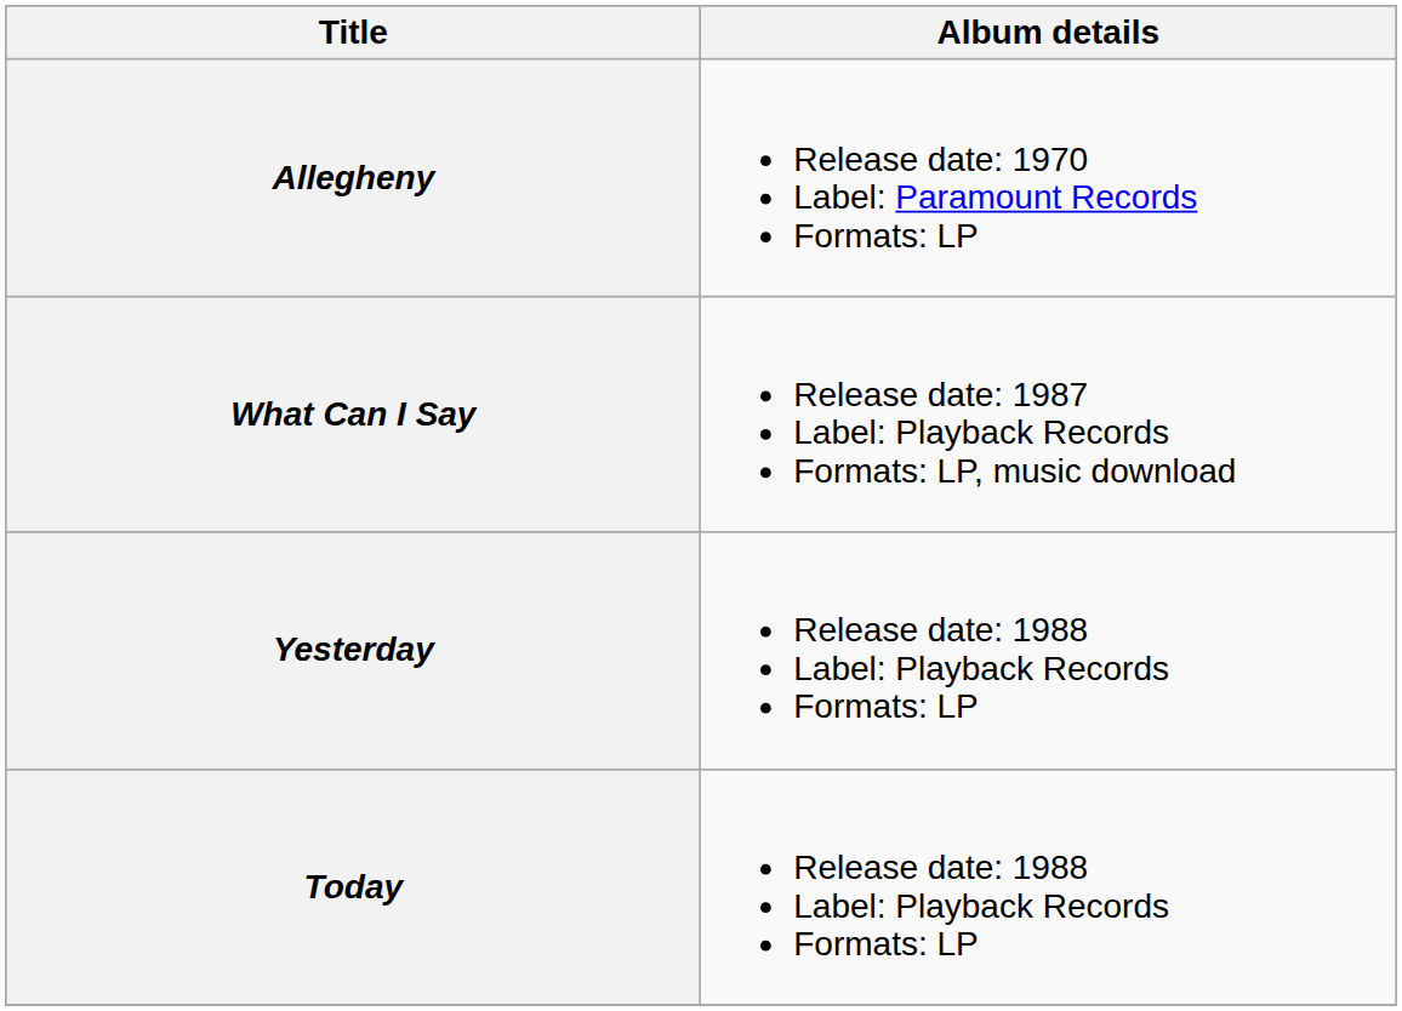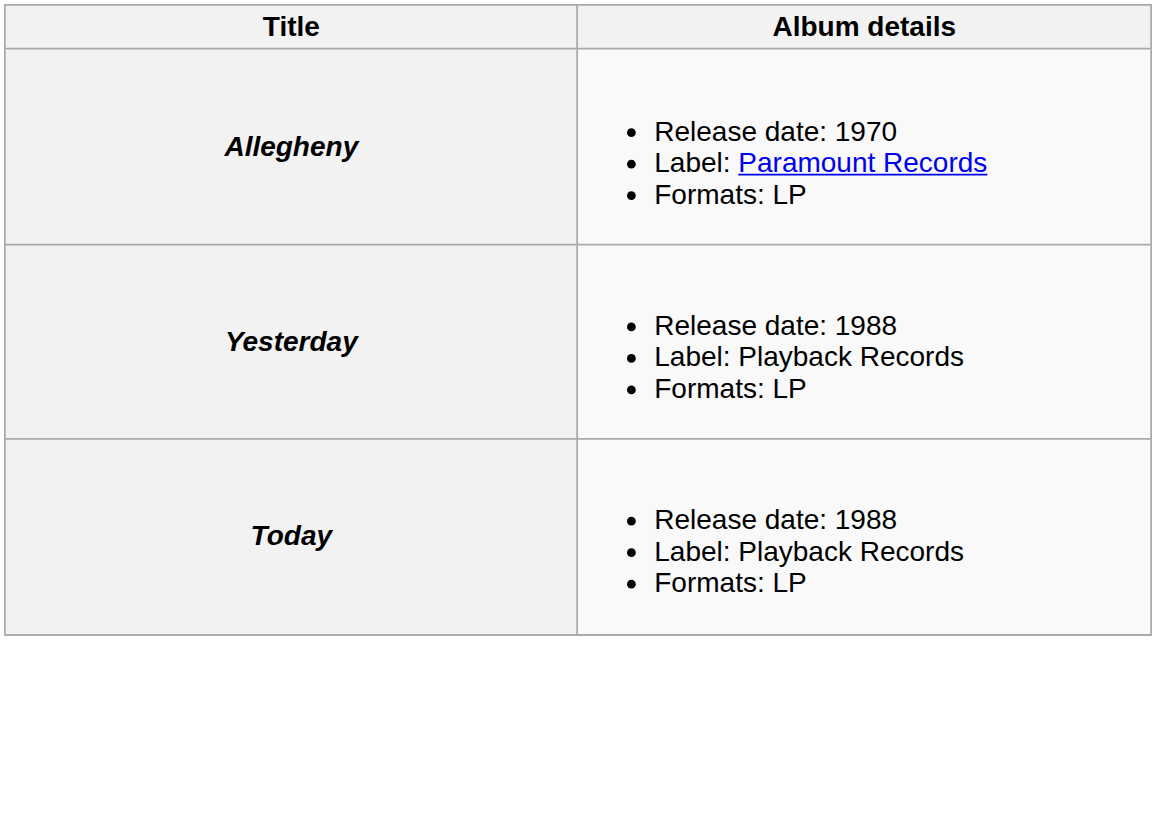 <table class="wikitable plainrowheaders" style="text-align:center;">
 <tr>
 <th scope="col" style="width:20em;">Title</th>
 <th scope="col" style="width:20em;">Album details</th>
 </tr>
 <tr>
 <th scope="row"><em>Allegheny</em></th>
 <td align="left"><br><ul><li>Release date: 1970</li><li>Label: <a href='#'>Paramount Records</a></li><li>Formats: LP</li></ul></td>
-</tr>
-<tr>
-<th scope="row"><em>What Can I Say</em></th>
-<td align="left"><br><ul><li>Release date: 1987</li><li>Label: Playback Records</li><li>Formats: LP, music download</li></ul></td>
 </tr>
 <tr>
 <th scope="row"><em>Yesterday</em></th>
 <td align="left"><br><ul><li>Release date: 1988</li><li>Label: Playback Records</li><li>Formats: LP</li></ul></td>
 </tr>
 <tr>
 <th scope="row"><em>Today</em></th>
 <td align="left"><br><ul><li>Release date: 1988</li><li>Label: Playback Records</li><li>Formats: LP</li></ul></td>
 </tr>
 <tr>
 </tr>
 </table>
